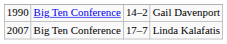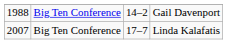 <table class="wikitable">
 <tr>
 </tr>
 <tr>
-<td>1990</td>
+<td>1988</td>
 <td><a href='#'>Big Ten Conference</a></td>
 <td>14–2</td>
 <td>Gail Davenport</td>
 </tr>
 <tr>
 <td>2007</td>
 <td>Big Ten Conference</td>
 <td>17–7</td>
 <td>Linda Kalafatis</td>
 </tr>
 </table>
